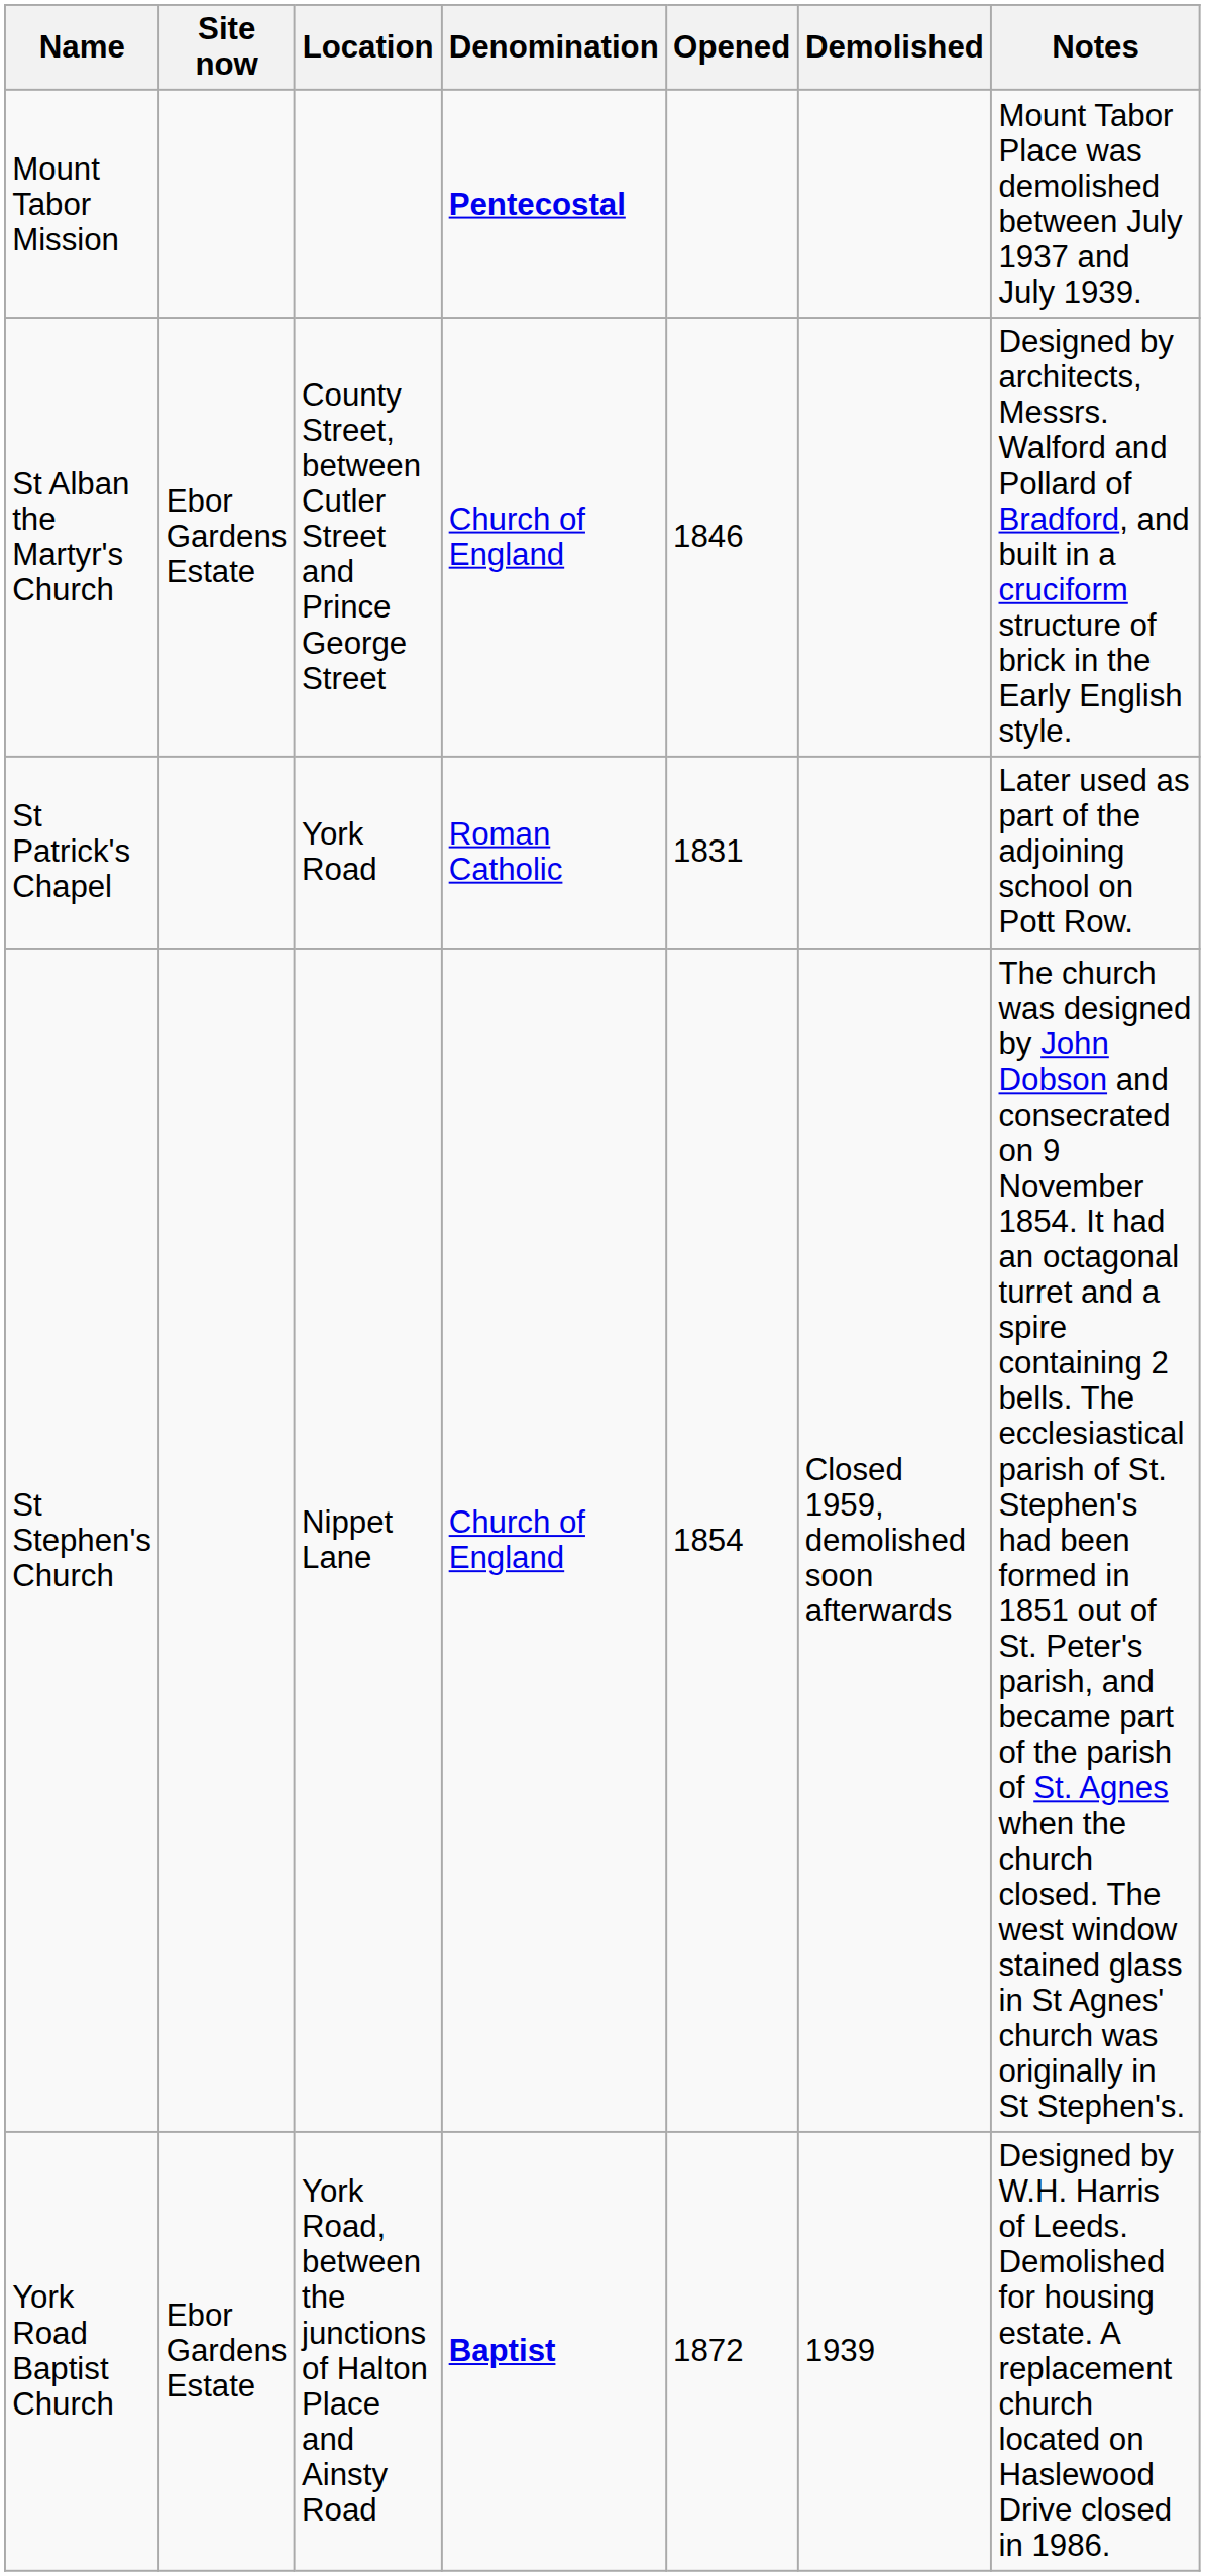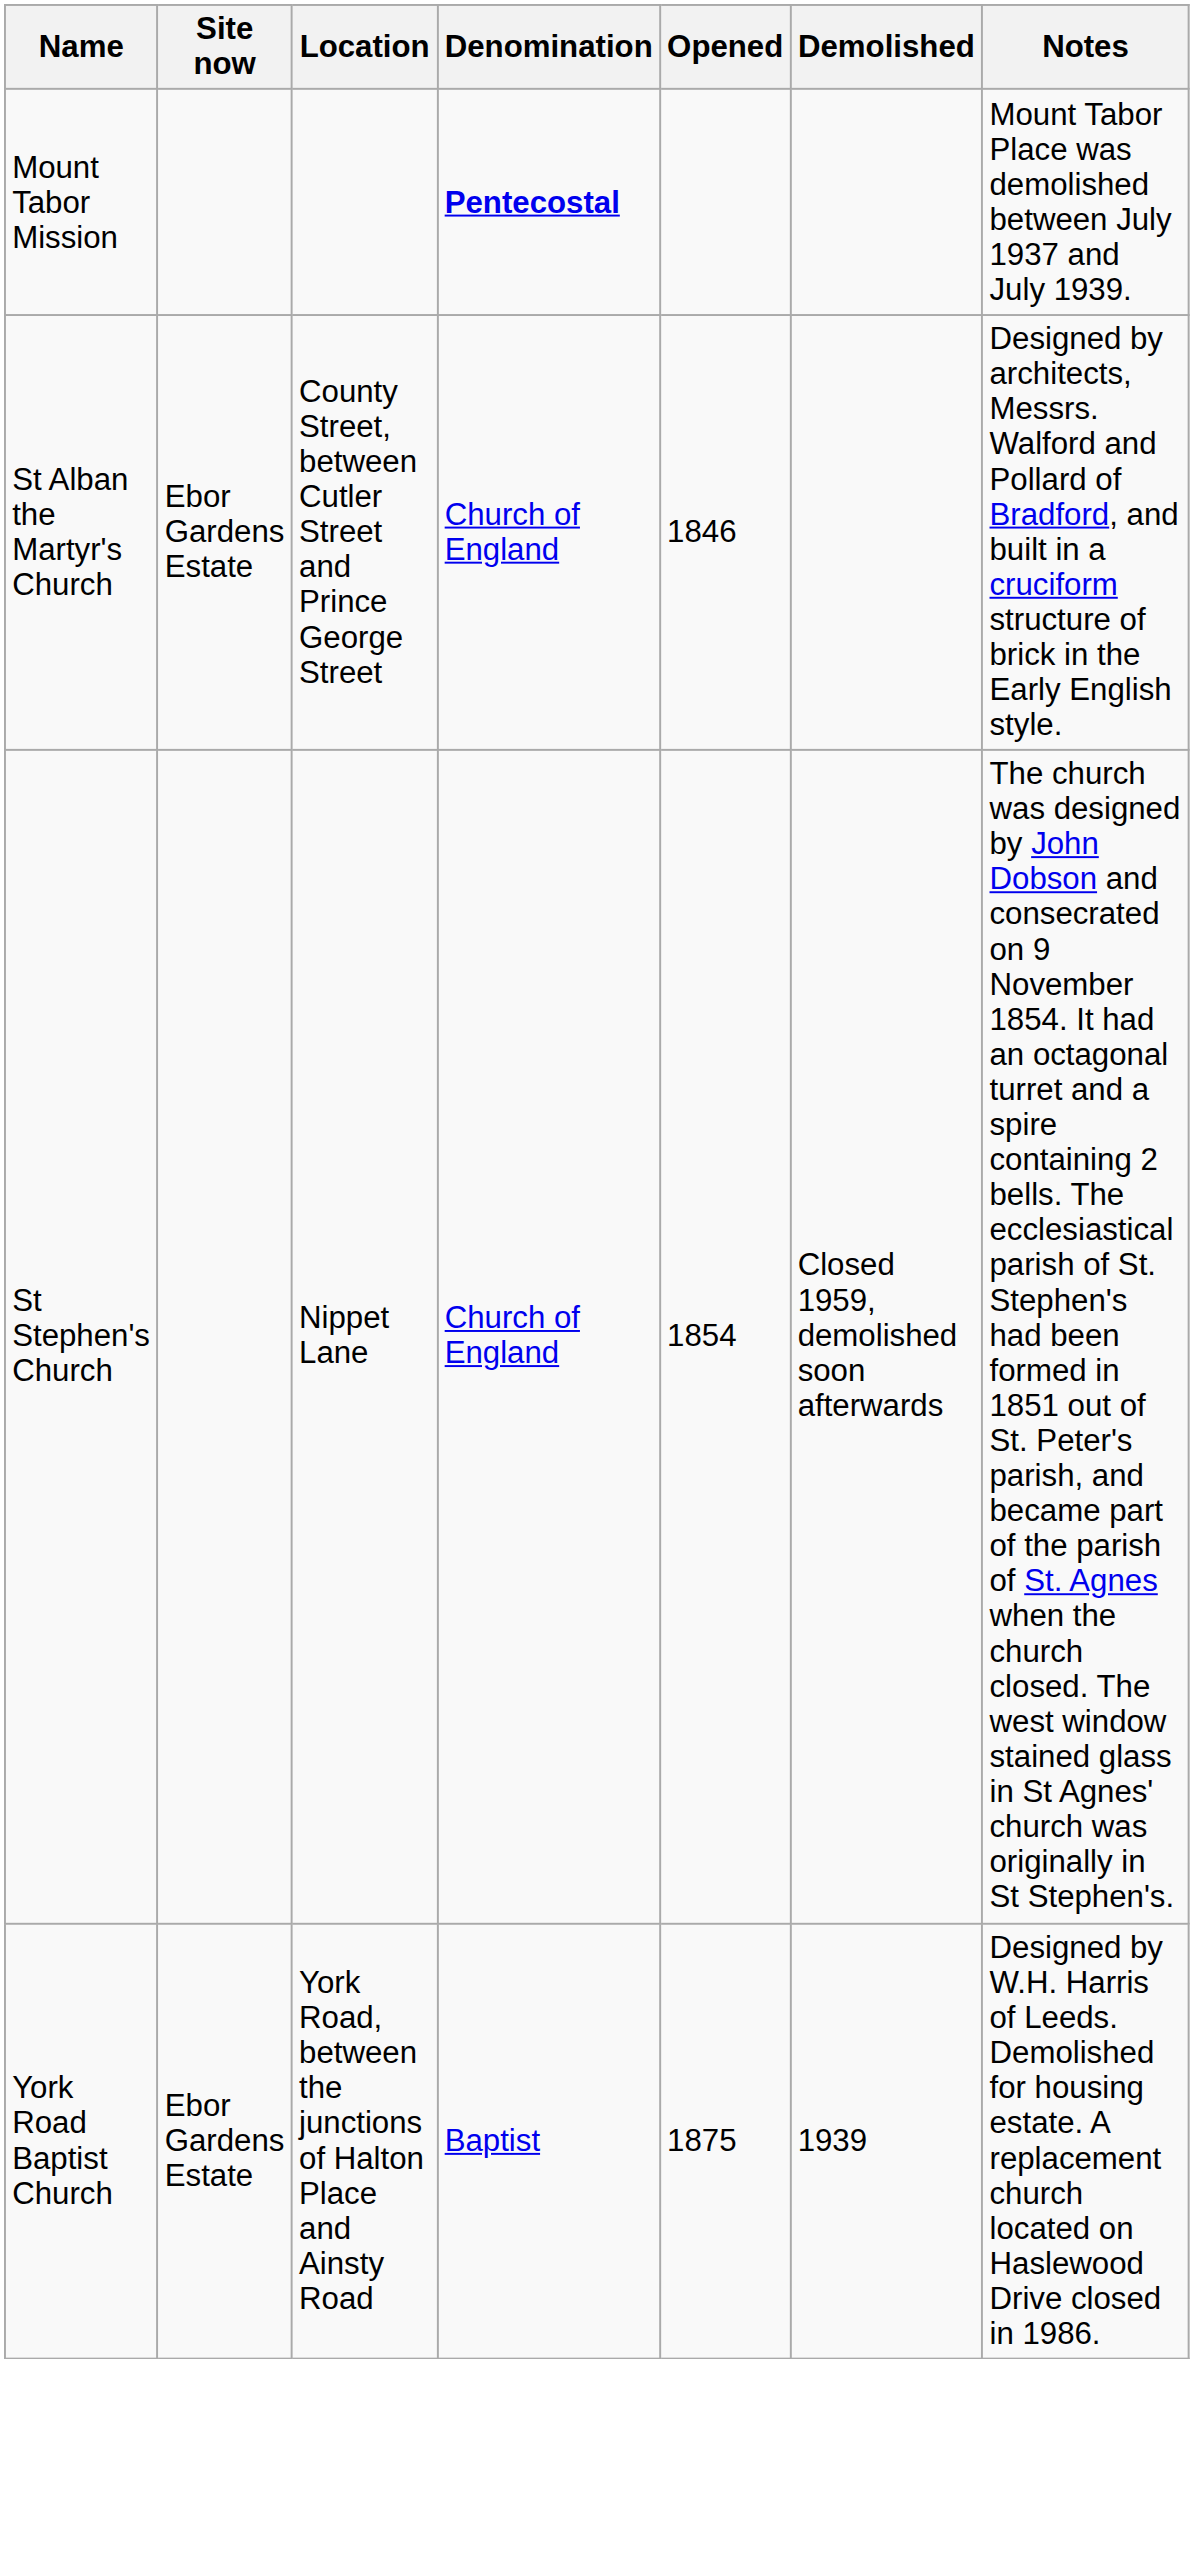 <table class="wikitable sortable">
 <tr>
 <th>Name</th>
 <th class="unsortable">Site now</th>
 <th>Location</th>
 <th>Denomination</th>
 <th>Opened</th>
 <th>Demolished</th>
 <th class="unsortable">Notes</th>
 </tr>
 <tr>
 <td>Mount Tabor Mission</td>
 <td></td>
 <td></td>
 <td><strong><a href='#'>Pentecostal</a></strong></td>
 <td></td>
 <td></td>
 <td>Mount Tabor Place was demolished between July 1937 and July 1939.</td>
 </tr>
 <tr>
 <td>St Alban the Martyr's Church</td>
 <td>Ebor Gardens Estate</td>
 <td>County Street, between Cutler Street and Prince George Street</td>
 <td><a href='#'>Church of England</a></td>
 <td>1846 </td>
 <td></td>
 <td>Designed by architects, Messrs. Walford and Pollard of <a href='#'>Bradford</a>, and built in a <a href='#'>cruciform</a> structure of brick in the Early English style.</td>
 </tr>
 <tr>
-<td>St Patrick's Chapel</td>
-<td></td>
-<td>York Road</td>
-<td><a href='#'>Roman Catholic</a></td>
-<td>1831 </td>
-<td></td>
-<td>Later used as part of the adjoining school on Pott Row.</td>
-</tr>
-<tr>
 <td>St Stephen's Church</td>
 <td></td>
 <td>Nippet Lane</td>
 <td><a href='#'>Church of England</a></td>
 <td>1854</td>
 <td>Closed 1959, demolished soon afterwards</td>
 <td>The church was designed by <a href='#'>John Dobson</a> and consecrated on 9 November 1854. It had an octagonal turret and a spire containing 2 bells. The ecclesiastical parish of St. Stephen's had been formed in 1851 out of St. Peter's parish, and became part of the parish of <a href='#'>St. Agnes</a> when the church closed. The west window stained glass in St Agnes' church was originally in St Stephen's.</td>
 </tr>
 <tr>
 <td>York Road Baptist Church</td>
 <td>Ebor Gardens Estate</td>
 <td>York Road, between the junctions of Halton Place and Ainsty Road</td>
-<td><strong><a href='#'>Baptist</a></strong></td>
-<td>1872 </td>
+<td><a href='#'>Baptist</a></td>
+<td>1875 </td>
 <td>1939 </td>
 <td>Designed by W.H. Harris of Leeds. Demolished for housing estate. A replacement church located on Haslewood Drive closed in 1986.</td>
 </tr>
 </table>
